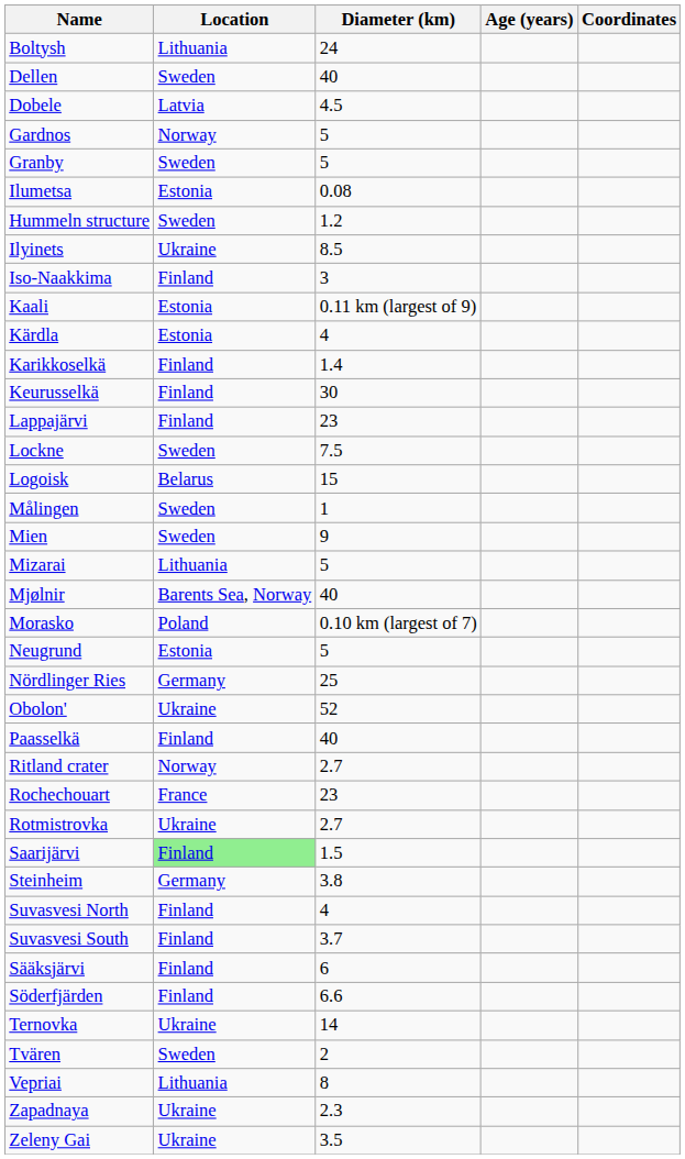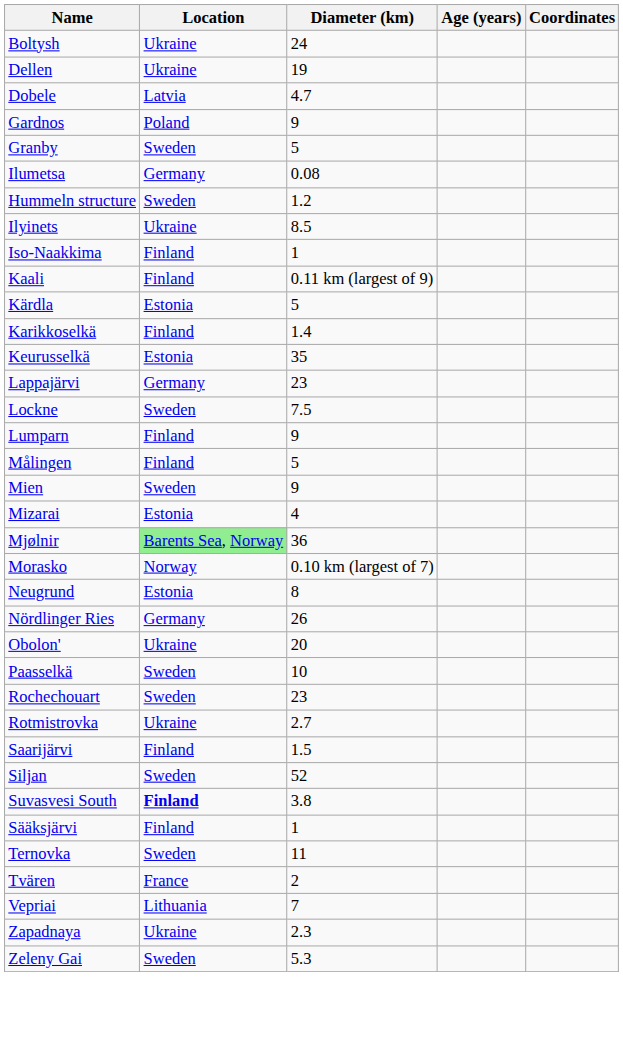 <table class="wikitable sortable">
 <tr>
 <th>Name</th>
 <th>Location</th>
 <th>Diameter (km)</th>
 <th>Age (years)</th>
 <th>Coordinates</th>
 </tr>
 <tr>
 <td><a href='#'>Boltysh</a></td>
-<td><a href='#'>Lithuania</a></td>
+<td><a href='#'>Ukraine</a></td>
 <td>24</td>
 <td></td>
 <td align=right></td>
 </tr>
 <tr>
 <td><a href='#'>Dellen</a></td>
-<td><a href='#'>Sweden</a></td>
-<td>40</td>
+<td><a href='#'>Ukraine</a></td>
+<td>19</td>
 <td></td>
 <td align=right></td>
 </tr>
 <tr>
 <td><a href='#'>Dobele</a></td>
 <td><a href='#'>Latvia</a></td>
-<td>4.5</td>
+<td>4.7</td>
 <td></td>
 <td align=right></td>
 </tr>
 <tr>
 <td><a href='#'>Gardnos</a></td>
-<td><a href='#'>Norway</a></td>
-<td>5</td>
+<td><a href='#'>Poland</a></td>
+<td>9</td>
 <td></td>
 <td align=right></td>
 </tr>
 <tr>
 <td><a href='#'>Granby</a></td>
 <td><a href='#'>Sweden</a></td>
 <td>5</td>
 <td></td>
 <td align=right></td>
 </tr>
 <tr>
 <td><a href='#'>Ilumetsa</a></td>
-<td><a href='#'>Estonia</a></td>
+<td><a href='#'>Germany</a></td>
 <td>0.08</td>
 <td></td>
 <td align=right></td>
 </tr>
 <tr>
 <td><a href='#'>Hummeln structure</a></td>
 <td><a href='#'>Sweden</a></td>
 <td>1.2</td>
 <td></td>
 <td align=right></td>
 </tr>
 <tr>
 <td><a href='#'>Ilyinets</a></td>
 <td><a href='#'>Ukraine</a></td>
 <td>8.5</td>
 <td></td>
 <td align=right></td>
 </tr>
 <tr>
 <td><a href='#'>Iso-Naakkima</a></td>
 <td><a href='#'>Finland</a></td>
-<td>3</td>
+<td>1</td>
 <td></td>
 <td align=right></td>
 </tr>
 <tr>
 <td><a href='#'>Kaali</a></td>
-<td><a href='#'>Estonia</a></td>
+<td><a href='#'>Finland</a></td>
 <td>0.11 km (largest of 9)</td>
 <td></td>
 <td align=right></td>
 </tr>
 <tr>
 <td><a href='#'>Kärdla</a></td>
 <td><a href='#'>Estonia</a></td>
-<td>4</td>
+<td>5</td>
 <td></td>
 <td align=right></td>
 </tr>
 <tr>
 <td><a href='#'>Karikkoselkä</a></td>
 <td><a href='#'>Finland</a></td>
 <td>1.4</td>
 <td></td>
 <td align=right></td>
 </tr>
 <tr>
 <td><a href='#'>Keurusselkä</a></td>
-<td><a href='#'>Finland</a></td>
-<td>30</td>
+<td><a href='#'>Estonia</a></td>
+<td>35</td>
 <td></td>
 <td align=right></td>
 </tr>
 <tr>
 <td><a href='#'>Lappajärvi</a></td>
-<td><a href='#'>Finland</a></td>
+<td><a href='#'>Germany</a></td>
 <td>23</td>
 <td></td>
 <td align=right></td>
 </tr>
 <tr>
 <td><a href='#'>Lockne</a></td>
 <td><a href='#'>Sweden</a></td>
 <td>7.5</td>
 <td></td>
 <td align=right></td>
 </tr>
 <tr>
-<td><a href='#'>Logoisk</a></td>
-<td><a href='#'>Belarus</a></td>
-<td>15</td>
+<td><a href='#'>Lumparn</a></td>
+<td><a href='#'>Finland</a></td>
+<td>9</td>
 <td></td>
 <td align=right></td>
 </tr>
 <tr>
 <td><a href='#'>Målingen</a></td>
-<td><a href='#'>Sweden</a></td>
-<td>1</td>
+<td><a href='#'>Finland</a></td>
+<td>5</td>
 <td></td>
 <td align=right></td>
 </tr>
 <tr>
 <td><a href='#'>Mien</a></td>
 <td><a href='#'>Sweden</a></td>
 <td>9</td>
 <td></td>
 <td align=right></td>
 </tr>
 <tr>
 <td><a href='#'>Mizarai</a></td>
-<td><a href='#'>Lithuania</a></td>
-<td>5</td>
+<td><a href='#'>Estonia</a></td>
+<td>4</td>
 <td></td>
 <td align=right></td>
 </tr>
 <tr>
 <td><a href='#'>Mjølnir</a></td>
-<td><a href='#'>Barents Sea</a>, <a href='#'>Norway</a></td>
-<td>40</td>
+<td style="background: lightgreen;"><a href='#'>Barents Sea</a>, <a href='#'>Norway</a></td>
+<td>36</td>
 <td></td>
 <td align=right></td>
 </tr>
 <tr>
 <td><a href='#'>Morasko</a></td>
-<td><a href='#'>Poland</a></td>
+<td><a href='#'>Norway</a></td>
 <td>0.10 km (largest of 7)</td>
 <td></td>
 <td align=right></td>
 </tr>
 <tr>
 <td><a href='#'>Neugrund</a></td>
 <td><a href='#'>Estonia</a></td>
-<td>5</td>
+<td>8</td>
 <td></td>
 <td align=right></td>
 </tr>
 <tr>
 <td><a href='#'>Nördlinger Ries</a></td>
 <td><a href='#'>Germany</a></td>
-<td>25</td>
+<td>26</td>
 <td></td>
 <td align=right></td>
 </tr>
 <tr>
 <td><a href='#'>Obolon'</a></td>
 <td><a href='#'>Ukraine</a></td>
-<td>52</td>
+<td>20</td>
 <td></td>
 <td align=right></td>
 </tr>
 <tr>
 <td><a href='#'>Paasselkä</a></td>
-<td><a href='#'>Finland</a></td>
-<td>40</td>
-<td></td>
-<td align=right></td>
-</tr>
-<tr>
-<td><a href='#'>Ritland crater</a></td>
-<td><a href='#'>Norway</a></td>
-<td>2.7</td>
+<td><a href='#'>Sweden</a></td>
+<td>10</td>
 <td></td>
 <td align=right></td>
 </tr>
 <tr>
 <td><a href='#'>Rochechouart</a></td>
-<td><a href='#'>France</a></td>
+<td><a href='#'>Sweden</a></td>
 <td>23</td>
 <td></td>
 <td align=right></td>
 </tr>
 <tr>
 <td><a href='#'>Rotmistrovka</a></td>
 <td><a href='#'>Ukraine</a></td>
 <td>2.7</td>
 <td></td>
 <td align=right></td>
 </tr>
 <tr>
 <td><a href='#'>Saarijärvi</a></td>
-<td style="background: lightgreen;"><a href='#'>Finland</a></td>
+<td><a href='#'>Finland</a></td>
 <td>1.5</td>
 <td></td>
 <td align=right></td>
 </tr>
 <tr>
-<td><a href='#'>Steinheim</a></td>
-<td><a href='#'>Germany</a></td>
-<td>3.8</td>
-<td></td>
-<td align=right></td>
-</tr>
-<tr>
-<td><a href='#'>Suvasvesi North</a></td>
-<td><a href='#'>Finland</a></td>
-<td>4</td>
+<td><a href='#'>Siljan</a></td>
+<td><a href='#'>Sweden</a></td>
+<td>52</td>
 <td></td>
 <td align=right></td>
 </tr>
 <tr>
 <td><a href='#'>Suvasvesi South</a></td>
-<td><a href='#'>Finland</a></td>
-<td>3.7</td>
+<td><strong><a href='#'>Finland</a></strong></td>
+<td>3.8</td>
 <td></td>
 <td align=right></td>
 </tr>
 <tr>
 <td><a href='#'>Sääksjärvi</a></td>
 <td><a href='#'>Finland</a></td>
-<td>6</td>
-<td></td>
-<td align=right></td>
-</tr>
-<tr>
-<td><a href='#'>Söderfjärden</a></td>
-<td><a href='#'>Finland</a></td>
-<td>6.6</td>
+<td>1</td>
 <td></td>
 <td align=right></td>
 </tr>
 <tr>
 <td><a href='#'>Ternovka</a></td>
-<td><a href='#'>Ukraine</a></td>
-<td>14</td>
+<td><a href='#'>Sweden</a></td>
+<td>11</td>
 <td></td>
 <td align=right></td>
 </tr>
 <tr>
 <td><a href='#'>Tvären</a></td>
-<td><a href='#'>Sweden</a></td>
+<td><a href='#'>France</a></td>
 <td>2</td>
 <td></td>
 <td align=right></td>
 </tr>
 <tr>
 <td><a href='#'>Vepriai</a></td>
 <td><a href='#'>Lithuania</a></td>
-<td>8</td>
+<td>7</td>
 <td></td>
 <td align=right></td>
 </tr>
 <tr>
 <td><a href='#'>Zapadnaya</a></td>
 <td><a href='#'>Ukraine</a></td>
 <td>2.3</td>
 <td></td>
 <td align=right></td>
 </tr>
 <tr>
 <td><a href='#'>Zeleny Gai</a></td>
-<td><a href='#'>Ukraine</a></td>
-<td>3.5</td>
+<td><a href='#'>Sweden</a></td>
+<td>5.3</td>
 <td></td>
 <td align=right></td>
 </tr>
 </table>
